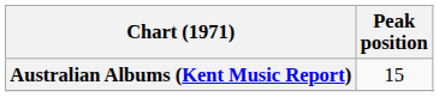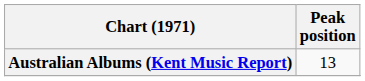 <table class="wikitable sortable plainrowheaders" style="text-align:center">
 <tr>
 <th scope="col">Chart (1971)</th>
 <th scope="col">Peak<br> position</th>
 </tr>
 <tr>
 <th scope="row">Australian Albums (<a href='#'>Kent Music Report</a>)</th>
-<td>15</td>
+<td>13</td>
 </tr>
 <tr>
 </tr>
 <tr>
 </tr>
 <tr>
 </tr>
 <tr>
 </tr>
 </table>
